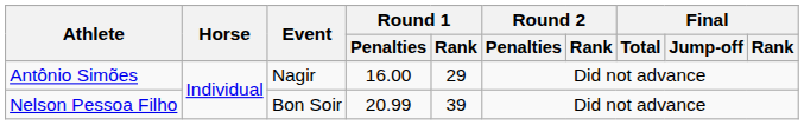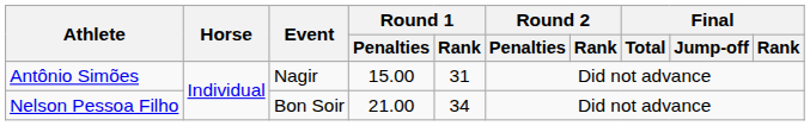 <table class="wikitable" style="font-size:90%">
 <tr>
 <th rowspan="2">Athlete</th>
 <th rowspan="2">Horse</th>
 <th rowspan="2">Event</th>
 <th colspan="2">Round 1</th>
 <th colspan="2">Round 2</th>
 <th colspan="3">Final</th>
 </tr>
 <tr style="font-size:95%">
 <th>Penalties</th>
 <th>Rank</th>
 <th>Penalties</th>
 <th>Rank</th>
 <th>Total</th>
 <th>Jump-off</th>
 <th>Rank</th>
 </tr>
 <tr align=center>
 <td align=left><a href='#'>Antônio Simões</a></td>
 <td align=left rowspan=2><a href='#'>Individual</a></td>
 <td align=left>Nagir</td>
-<td>16.00</td>
-<td>29</td>
+<td>15.00</td>
+<td>31</td>
 <td align=center colspan=5>Did not advance</td>
 </tr>
 <tr align=center>
 <td align=left><a href='#'>Nelson Pessoa Filho</a></td>
 <td align=left>Bon Soir</td>
-<td>20.99</td>
-<td>39</td>
+<td>21.00</td>
+<td>34</td>
 <td align=center colspan=5>Did not advance</td>
 </tr>
 </table>
